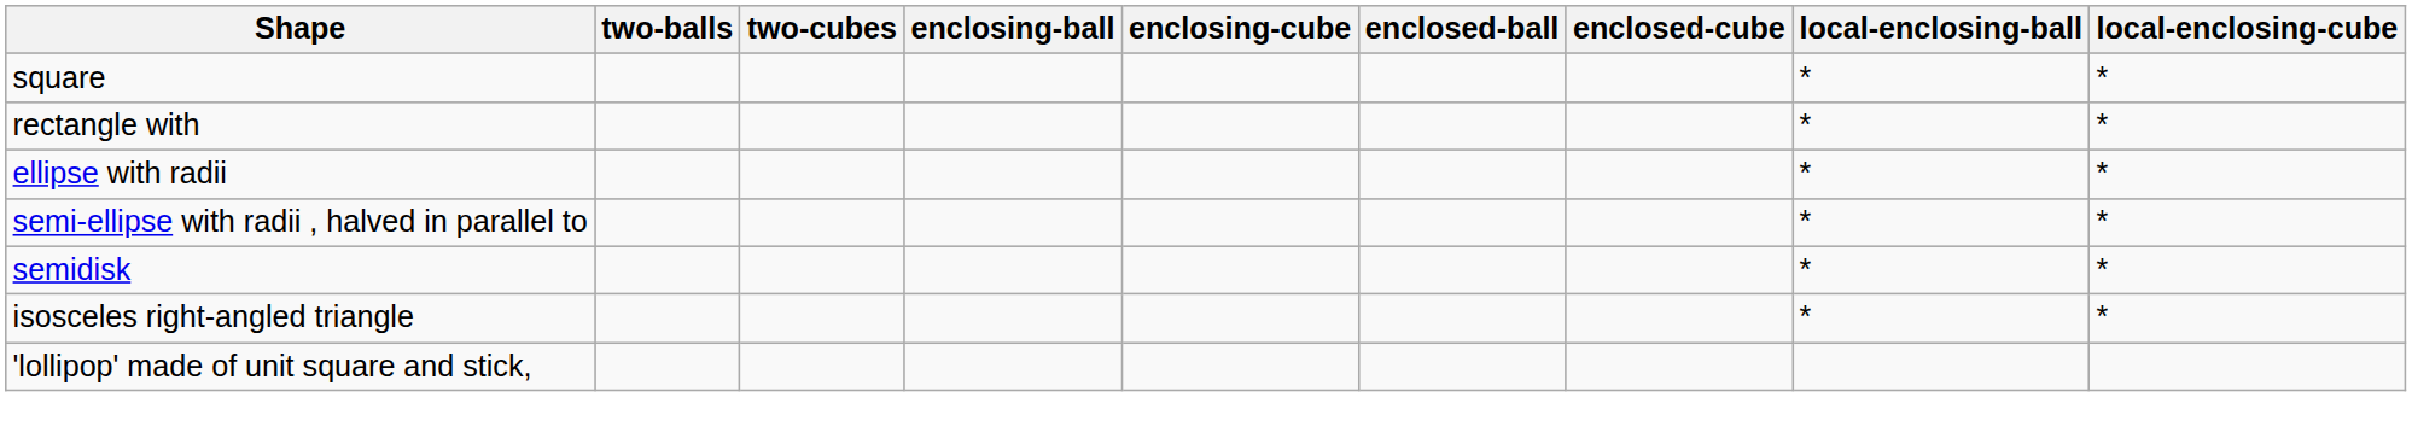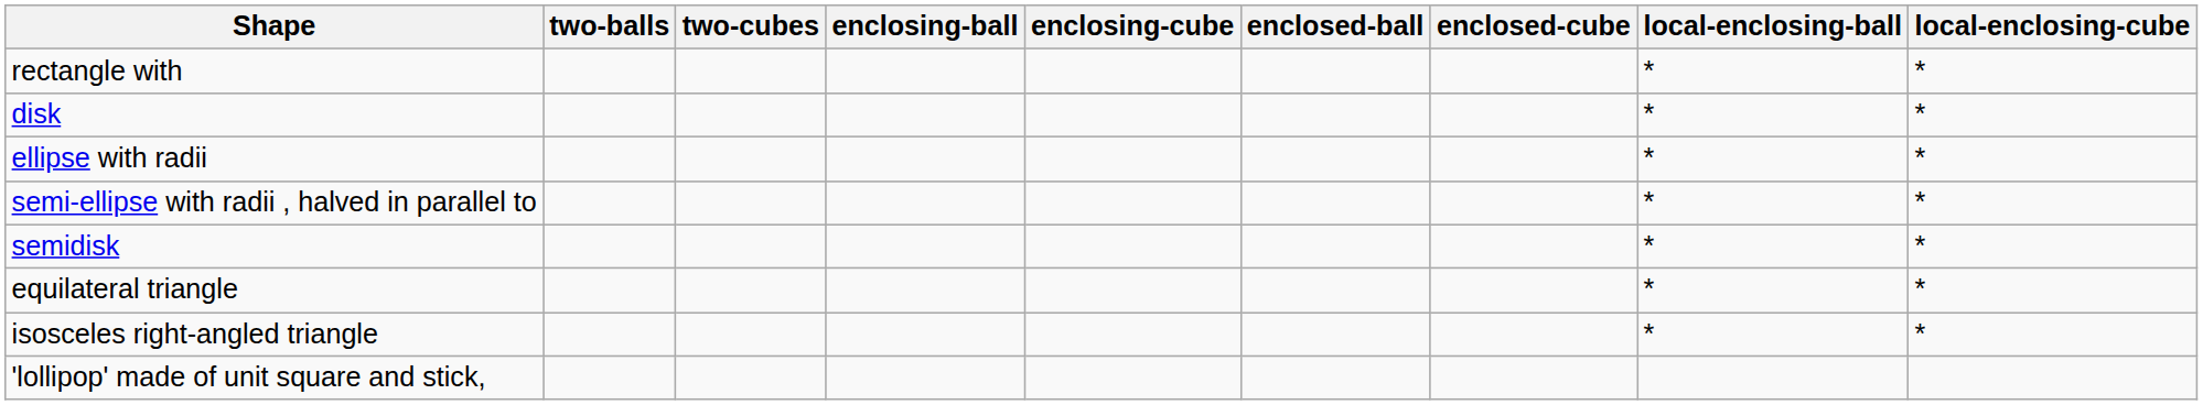 <table class="wikitable sortable">
 <tr>
 <th>Shape</th>
 <th>two-balls</th>
 <th>two-cubes</th>
 <th>enclosing-ball</th>
 <th>enclosing-cube</th>
 <th>enclosed-ball</th>
 <th>enclosed-cube</th>
 <th>local-enclosing-ball</th>
 <th>local-enclosing-cube</th>
 </tr>
 <tr>
-<td>square</td>
+<td> rectangle with </td>
 <td></td>
 <td></td>
 <td></td>
 <td></td>
 <td></td>
 <td></td>
 <td>*</td>
 <td>*</td>
 </tr>
 <tr>
-<td> rectangle with </td>
+<td><a href='#'>disk</a></td>
 <td></td>
 <td></td>
 <td></td>
 <td></td>
 <td></td>
 <td></td>
 <td>*</td>
 <td>*</td>
 </tr>
 <tr>
 <td><a href='#'>ellipse</a> with radii </td>
 <td></td>
 <td></td>
 <td></td>
 <td></td>
 <td></td>
 <td></td>
 <td>*</td>
 <td>*</td>
 </tr>
 <tr>
 <td><a href='#'>semi-ellipse</a> with radii , halved in parallel to </td>
 <td></td>
 <td></td>
 <td></td>
 <td></td>
 <td></td>
 <td></td>
 <td>*</td>
 <td>*</td>
 </tr>
 <tr>
 <td><a href='#'>semidisk</a></td>
 <td></td>
 <td></td>
 <td></td>
 <td></td>
 <td></td>
 <td></td>
 <td>*</td>
 <td>*</td>
 </tr>
 <tr>
+<td>equilateral triangle</td>
+<td></td>
+<td></td>
+<td></td>
+<td></td>
+<td></td>
+<td></td>
+<td>*</td>
+<td>*</td>
+</tr>
+<tr>
 <td>isosceles right-angled triangle</td>
 <td></td>
 <td></td>
 <td></td>
 <td></td>
 <td></td>
 <td></td>
 <td>*</td>
 <td>*</td>
 </tr>
 <tr>
 <td>'lollipop' made of unit square and  stick, </td>
 <td></td>
 <td></td>
 <td></td>
 <td></td>
 <td></td>
 <td></td>
 <td></td>
 <td></td>
 </tr>
 </table>
